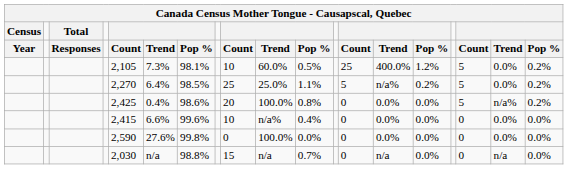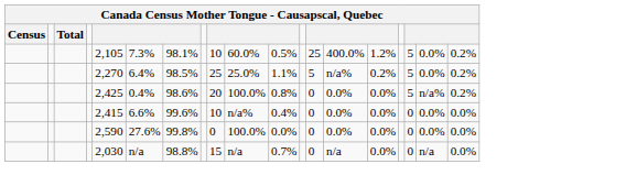 <table class="wikitable">
 <tr>
 <th colspan="19">Canada Census Mother Tongue - Causapscal, Quebec</th>
 </tr>
 <tr>
 <th>Census</th>
 <td></td>
 <th>Total</th>
 <td colspan="1"></td>
 <th colspan="3"></th>
 <td colspan="1"></td>
 <th colspan="3"></th>
 <td colspan="1"></td>
 <th colspan="3"></th>
 <td colspan="1"></td>
 <th colspan="3"></th>
-</tr>
-<tr>
-<th>Year</th>
-<td></td>
-<th>Responses</th>
-<td></td>
-<th>Count</th>
-<th>Trend</th>
-<th>Pop %</th>
-<td></td>
-<th>Count</th>
-<th>Trend</th>
-<th>Pop %</th>
-<td></td>
-<th>Count</th>
-<th>Trend</th>
-<th>Pop %</th>
-<td></td>
-<th>Count</th>
-<th>Trend</th>
-<th>Pop %</th>
 </tr>
 <tr>
 <td></td>
 <td></td>
 <td></td>
 <td></td>
 <td>2,105</td>
 <td> 7.3%</td>
 <td>98.1%</td>
 <td></td>
 <td>10</td>
 <td> 60.0%</td>
 <td>0.5%</td>
 <td></td>
 <td>25</td>
 <td> 400.0%</td>
 <td>1.2%</td>
 <td></td>
 <td>5</td>
 <td> 0.0%</td>
 <td>0.2%</td>
 </tr>
 <tr>
 <td></td>
 <td></td>
 <td></td>
 <td></td>
 <td>2,270</td>
 <td> 6.4%</td>
 <td>98.5%</td>
 <td></td>
 <td>25</td>
 <td> 25.0%</td>
 <td>1.1%</td>
 <td></td>
 <td>5</td>
 <td> n/a%</td>
 <td>0.2%</td>
 <td></td>
 <td>5</td>
 <td> 0.0%</td>
 <td>0.2%</td>
 </tr>
 <tr>
 <td></td>
 <td></td>
 <td></td>
 <td></td>
 <td>2,425</td>
 <td> 0.4%</td>
 <td>98.6%</td>
 <td></td>
 <td>20</td>
 <td> 100.0%</td>
 <td>0.8%</td>
 <td></td>
 <td>0</td>
 <td> 0.0%</td>
 <td>0.0%</td>
 <td></td>
 <td>5</td>
 <td> n/a%</td>
 <td>0.2%</td>
 </tr>
 <tr>
 <td></td>
 <td></td>
 <td></td>
 <td></td>
 <td>2,415</td>
 <td> 6.6%</td>
 <td>99.6%</td>
 <td></td>
 <td>10</td>
 <td> n/a%</td>
 <td>0.4%</td>
 <td></td>
 <td>0</td>
 <td> 0.0%</td>
 <td>0.0%</td>
 <td></td>
 <td>0</td>
 <td> 0.0%</td>
 <td>0.0%</td>
 </tr>
 <tr>
 <td></td>
 <td></td>
 <td></td>
 <td></td>
 <td>2,590</td>
 <td> 27.6%</td>
 <td>99.8%</td>
 <td></td>
 <td>0</td>
 <td> 100.0%</td>
 <td>0.0%</td>
 <td></td>
 <td>0</td>
 <td> 0.0%</td>
 <td>0.0%</td>
 <td></td>
 <td>0</td>
 <td> 0.0%</td>
 <td>0.0%</td>
 </tr>
 <tr>
 <td></td>
 <td></td>
 <td></td>
 <td></td>
 <td>2,030</td>
 <td>n/a</td>
 <td>98.8%</td>
 <td></td>
 <td>15</td>
 <td>n/a</td>
 <td>0.7%</td>
 <td></td>
 <td>0</td>
 <td>n/a</td>
 <td>0.0%</td>
 <td></td>
 <td>0</td>
 <td>n/a</td>
 <td>0.0%</td>
 </tr>
 </table>
